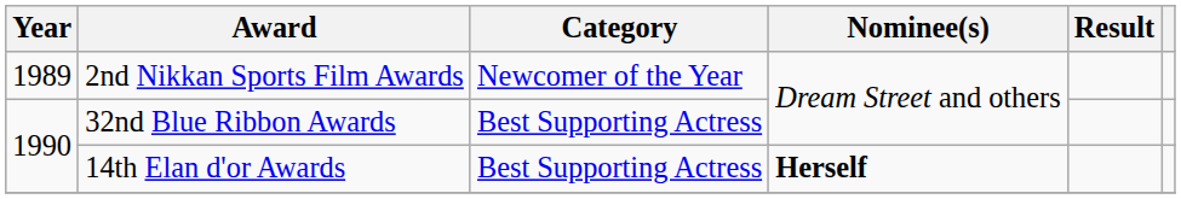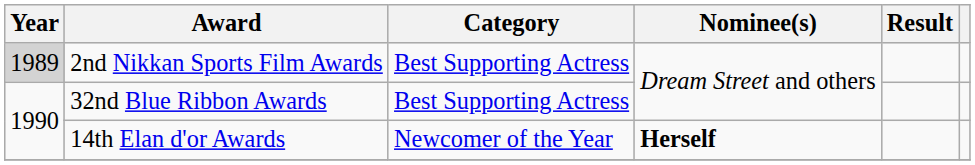 <table class="wikitable plainrowheaders sortable">
 <tr>
 <th scope="col">Year</th>
 <th scope="col">Award</th>
 <th scope="col">Category</th>
 <th scope="col">Nominee(s)</th>
 <th scope="col">Result</th>
 <th scope="col" class="unsortable"></th>
 </tr>
 <tr>
-<td>1989</td>
+<td style="background: lightgrey;">1989</td>
 <td>2nd <a href='#'>Nikkan Sports Film Awards</a></td>
-<td><a href='#'>Newcomer of the Year</a></td>
+<td><a href='#'>Best Supporting Actress</a></td>
 <td rowspan=2><em>Dream Street</em> and others</td>
 <td></td>
 <td></td>
 </tr>
 <tr>
 <td rowspan=2>1990</td>
 <td>32nd <a href='#'>Blue Ribbon Awards</a></td>
 <td><a href='#'>Best Supporting Actress</a></td>
 <td></td>
 <td></td>
 </tr>
 <tr>
 <td>14th <a href='#'>Elan d'or Awards</a></td>
-<td><a href='#'>Best Supporting Actress</a></td>
+<td><a href='#'>Newcomer of the Year</a></td>
 <td><strong>Herself</strong></td>
 <td></td>
 <td></td>
 </tr>
 <tr>
 </tr>
 </table>
